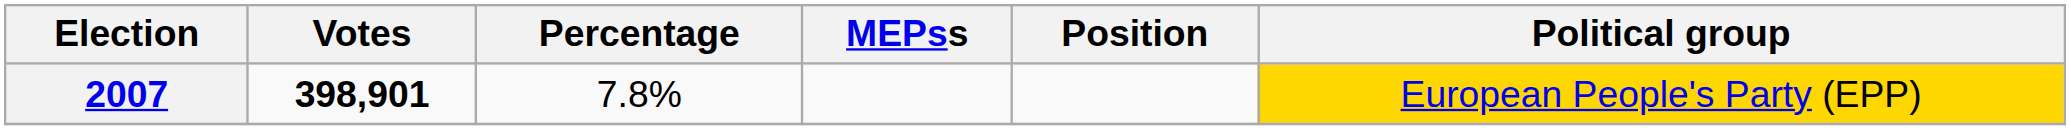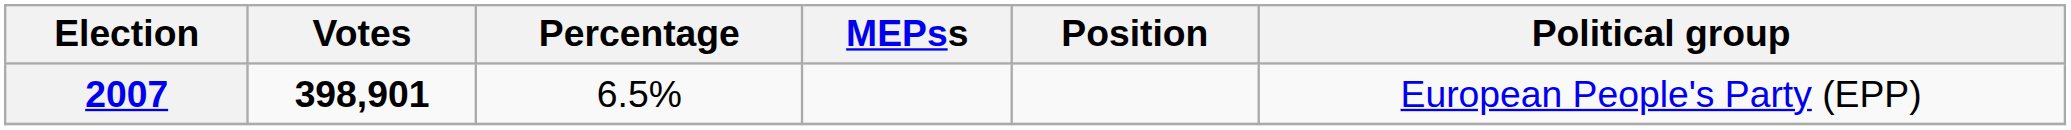 <table class=wikitable style="text-align: right;" width=70%>
 <tr>
 <th>Election</th>
 <th>Votes</th>
 <th>Percentage</th>
 <th><a href='#'>MEPs</a>s</th>
 <th>Position</th>
 <th>Political group</th>
 </tr>
 <tr style="text-align:center;">
 <th><a href='#'>2007</a></th>
 <td><strong>398,901</strong></td>
-<td>7.8%</td>
+<td>6.5%</td>
 <td></td>
 <td></td>
-<td style="background: gold;"><a href='#'>European People's Party</a> (EPP)</td>
+<td><a href='#'>European People's Party</a> (EPP)</td>
 </tr>
 <tr>
 </tr>
 </table>
